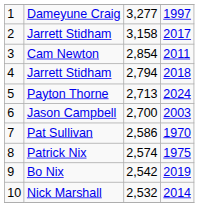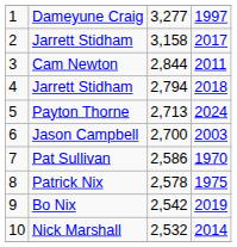 <table class="wikitable">
 <tr>
 </tr>
 <tr>
 <td>1</td>
 <td><a href='#'>Dameyune Craig</a></td>
 <td>3,277</td>
 <td><a href='#'>1997</a></td>
 </tr>
 <tr>
 <td>2</td>
 <td><a href='#'>Jarrett Stidham</a></td>
 <td>3,158</td>
 <td><a href='#'>2017</a></td>
 </tr>
 <tr>
 <td>3</td>
 <td><a href='#'>Cam Newton</a></td>
-<td>2,854</td>
+<td>2,844</td>
 <td><a href='#'>2011</a></td>
 </tr>
 <tr>
 <td>4</td>
 <td><a href='#'>Jarrett Stidham</a></td>
 <td>2,794</td>
 <td><a href='#'>2018</a></td>
 </tr>
 <tr>
 <td>5</td>
 <td><a href='#'>Payton Thorne</a></td>
 <td>2,713</td>
 <td><a href='#'>2024</a></td>
 </tr>
 <tr>
 <td>6</td>
 <td><a href='#'>Jason Campbell</a></td>
 <td>2,700</td>
 <td><a href='#'>2003</a></td>
 </tr>
 <tr>
 <td>7</td>
 <td><a href='#'>Pat Sullivan</a></td>
 <td>2,586</td>
 <td><a href='#'>1970</a></td>
 </tr>
 <tr>
 <td>8</td>
 <td><a href='#'>Patrick Nix</a></td>
-<td>2,574</td>
+<td>2,578</td>
 <td><a href='#'>1975</a></td>
 </tr>
 <tr>
 <td>9</td>
 <td><a href='#'>Bo Nix</a></td>
 <td>2,542</td>
 <td><a href='#'>2019</a></td>
 </tr>
 <tr>
 <td>10</td>
 <td><a href='#'>Nick Marshall</a></td>
 <td>2,532</td>
 <td><a href='#'>2014</a></td>
 </tr>
 <tr>
 </tr>
 </table>
